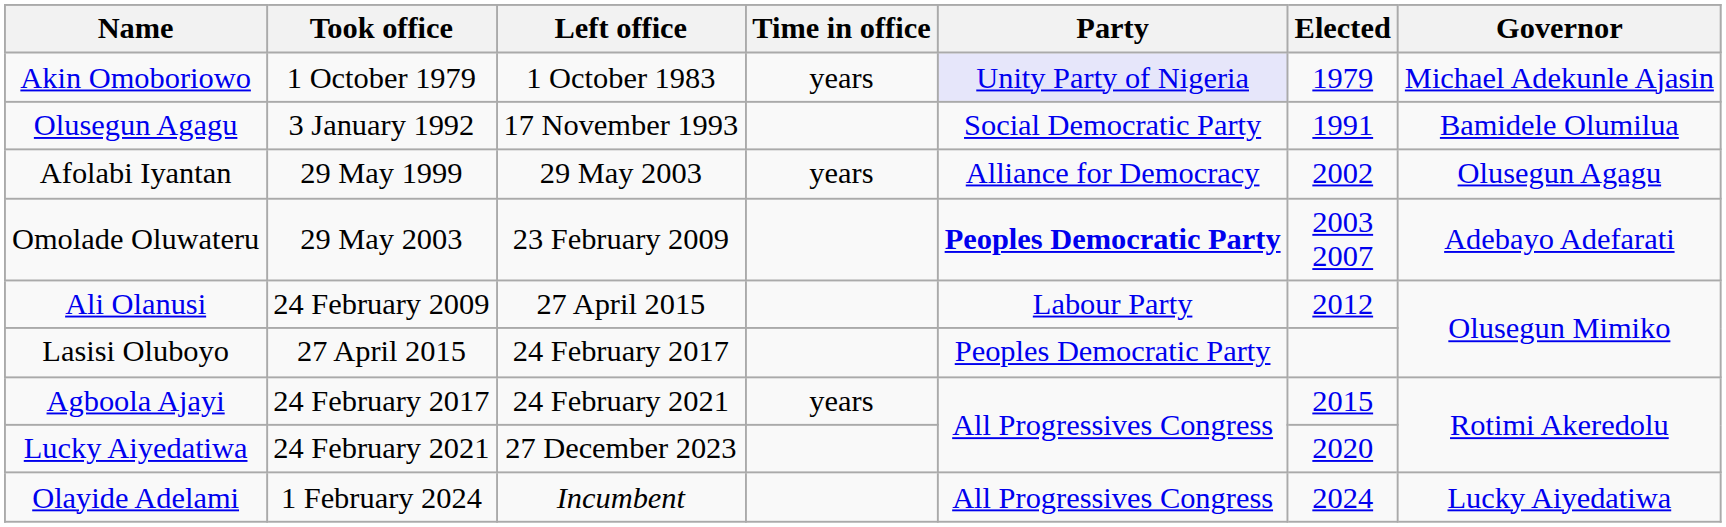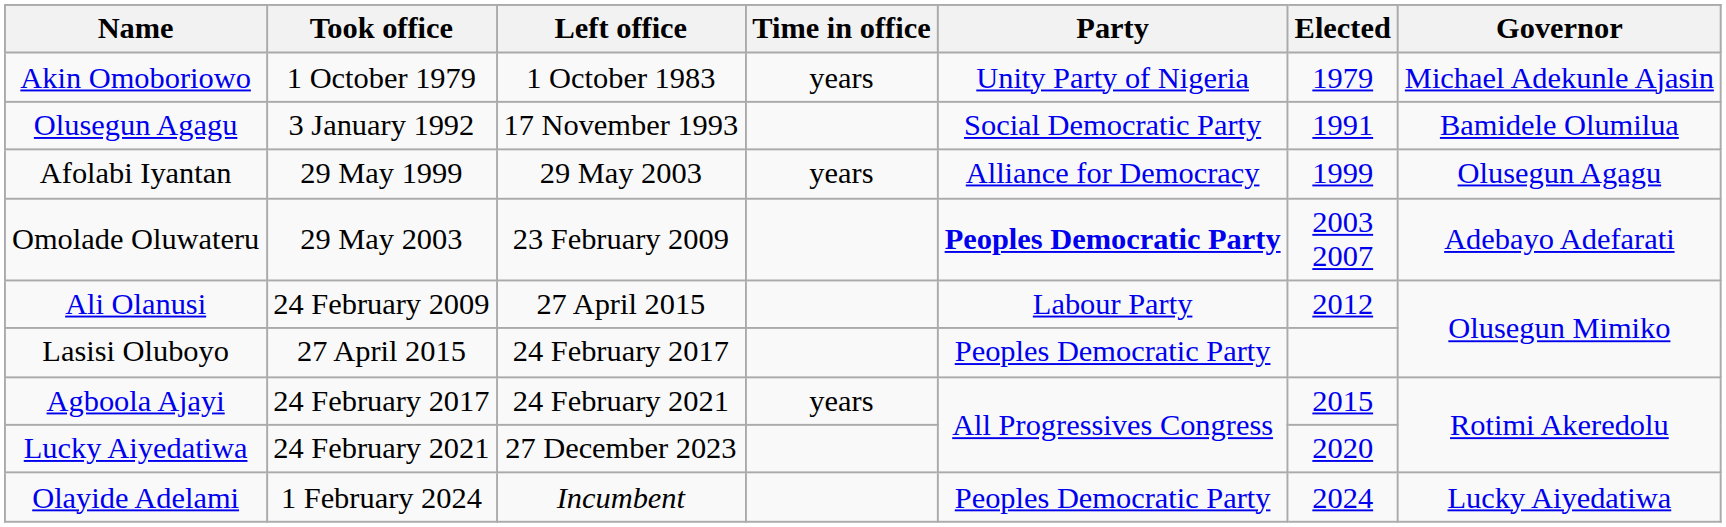 <table class="wikitable sortable" style="text-align:center">
 <tr bgcolor=cccccc>
 <th>Name</th>
 <th>Took office</th>
 <th>Left office</th>
 <th>Time in office</th>
 <th>Party</th>
 <th>Elected</th>
 <th>Governor</th>
 </tr>
 <tr>
 <td><a href='#'>Akin Omoboriowo</a><br></td>
 <td>1 October 1979</td>
 <td>1 October 1983</td>
 <td> years</td>
-<td style="background: lavender;"><a href='#'>Unity Party of Nigeria</a></td>
+<td><a href='#'>Unity Party of Nigeria</a></td>
 <td><a href='#'>1979</a></td>
 <td><a href='#'>Michael Adekunle Ajasin</a></td>
 </tr>
 <tr>
 <td><a href='#'>Olusegun Agagu</a><br></td>
 <td>3 January 1992</td>
 <td>17 November 1993</td>
 <td></td>
 <td><a href='#'>Social Democratic Party</a></td>
 <td><a href='#'>1991</a></td>
 <td><a href='#'>Bamidele Olumilua</a></td>
 </tr>
 <tr>
 <td>Afolabi Iyantan<br></td>
 <td>29 May 1999</td>
 <td>29 May 2003</td>
 <td> years</td>
 <td><a href='#'>Alliance for Democracy</a></td>
-<td><a href='#'>2002</a></td>
+<td><a href='#'>1999</a></td>
 <td><a href='#'>Olusegun Agagu</a></td>
 </tr>
 <tr>
 <td>Omolade Oluwateru<br></td>
 <td>29 May 2003</td>
 <td>23 February 2009</td>
 <td></td>
 <td><strong><a href='#'>Peoples Democratic Party</a></strong></td>
 <td><a href='#'>2003</a><br><a href='#'>2007</a></td>
 <td><a href='#'>Adebayo Adefarati</a></td>
 </tr>
 <tr>
 <td><a href='#'>Ali Olanusi</a><br></td>
 <td>24 February 2009</td>
 <td>27 April 2015</td>
 <td></td>
 <td><a href='#'>Labour Party</a></td>
 <td><a href='#'>2012</a></td>
 <td rowspan="2"><a href='#'>Olusegun Mimiko</a></td>
 </tr>
 <tr>
 <td>Lasisi Oluboyo<br></td>
 <td>27 April 2015</td>
 <td>24 February 2017</td>
 <td></td>
 <td><a href='#'>Peoples Democratic Party</a></td>
 <td></td>
 </tr>
 <tr>
 <td><a href='#'>Agboola Ajayi</a><br></td>
 <td>24 February 2017</td>
 <td>24 February 2021</td>
 <td> years</td>
 <td rowspan="2"><a href='#'>All Progressives Congress</a></td>
 <td><a href='#'>2015</a></td>
 <td rowspan="2"><a href='#'>Rotimi Akeredolu</a></td>
 </tr>
 <tr>
 <td><a href='#'>Lucky Aiyedatiwa</a><br></td>
 <td>24 February 2021</td>
 <td>27 December 2023</td>
 <td></td>
 <td><a href='#'>2020</a></td>
 </tr>
 <tr>
 <td><a href='#'>Olayide Adelami</a><br></td>
 <td>1 February 2024</td>
 <td><em>Incumbent</em></td>
 <td></td>
-<td><a href='#'>All Progressives Congress</a></td>
+<td><a href='#'>Peoples Democratic Party</a></td>
 <td><a href='#'>2024</a></td>
 <td><a href='#'>Lucky Aiyedatiwa</a></td>
 </tr>
 </table>
